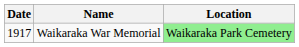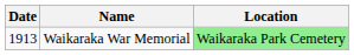 <table class="wikitable">
 <tr>
 <th>Date</th>
 <th>Name</th>
 <th>Location</th>
 </tr>
 <tr>
-<td>1917</td>
+<td>1913</td>
 <td>Waikaraka War Memorial</td>
 <td style="background: lightgreen;">Waikaraka Park Cemetery</td>
 </tr>
 </table>
